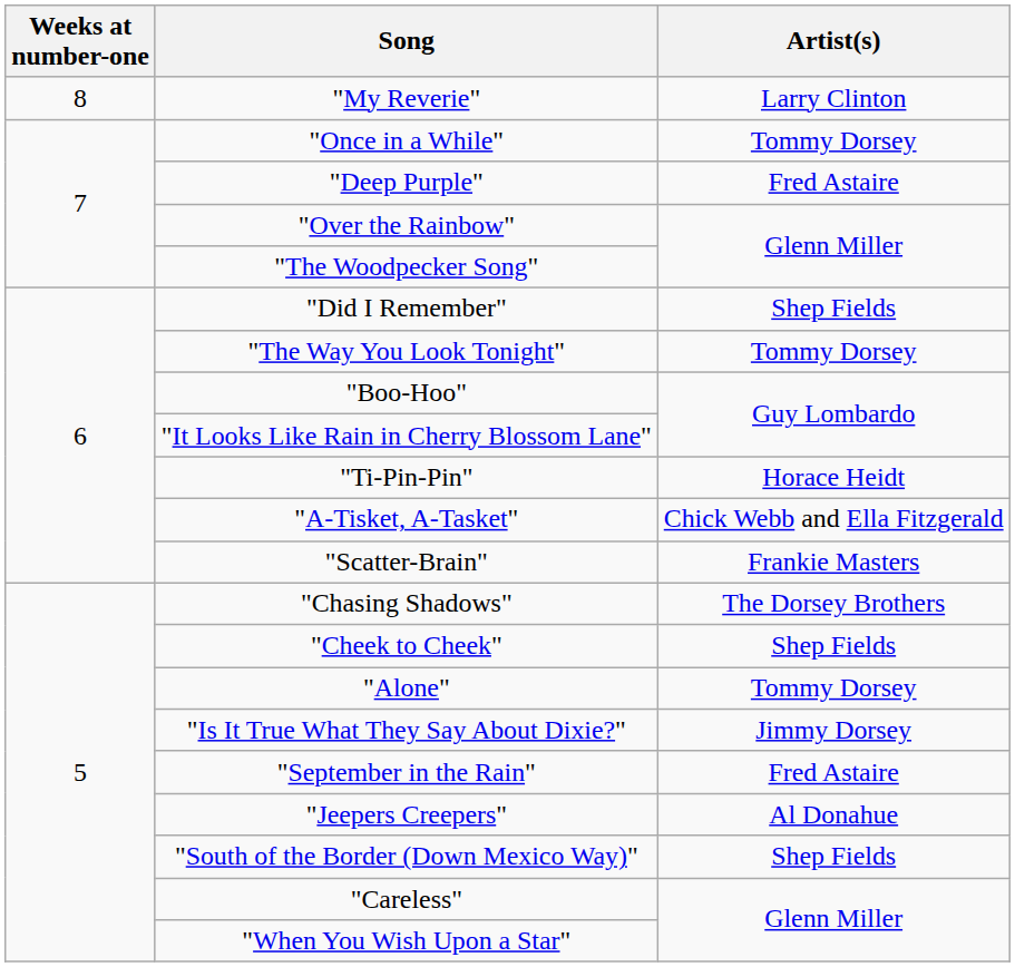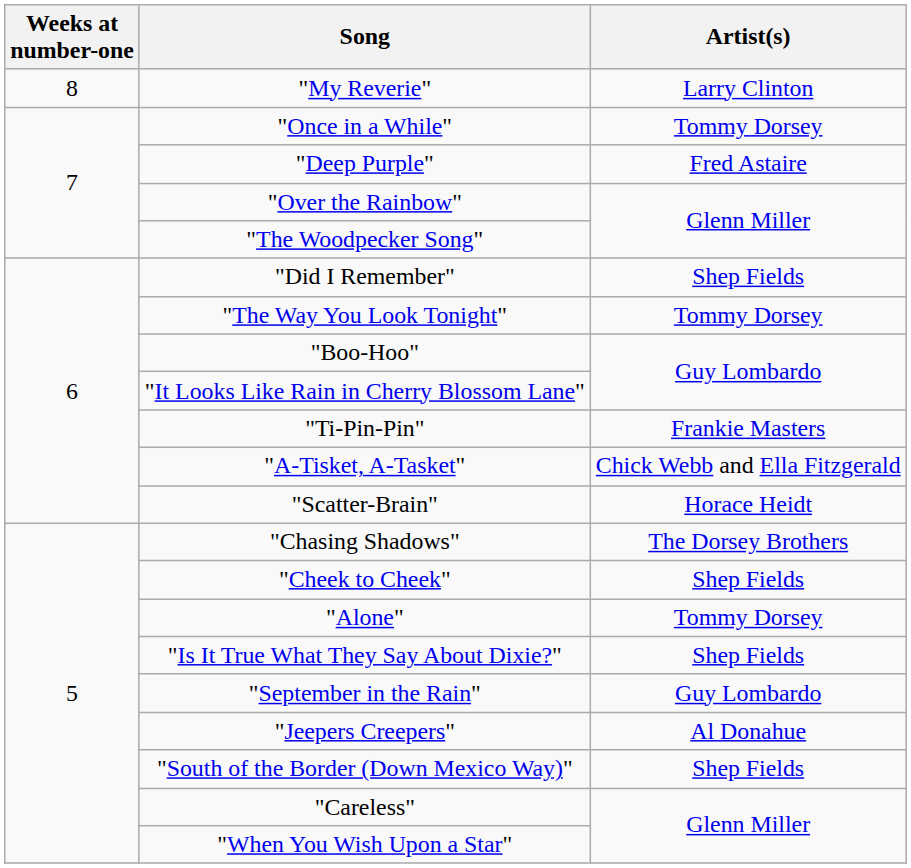 <table class="wikitable sortable" border="1" style="text-align: center;">
 <tr>
 <th>Weeks at<br>number-one</th>
 <th>Song</th>
 <th>Artist(s)</th>
 </tr>
 <tr>
 <td>8</td>
 <td>"<a href='#'>My Reverie</a>"</td>
 <td><a href='#'>Larry Clinton</a></td>
 </tr>
 <tr>
 <td rowspan="4">7</td>
 <td>"<a href='#'>Once in a While</a>"</td>
 <td><a href='#'>Tommy Dorsey</a></td>
 </tr>
 <tr>
 <td>"<a href='#'>Deep Purple</a>"</td>
 <td><a href='#'>Fred Astaire</a></td>
 </tr>
 <tr>
 <td>"<a href='#'>Over the Rainbow</a>"</td>
 <td rowspan="2"><a href='#'>Glenn Miller</a></td>
 </tr>
 <tr>
 <td>"<a href='#'>The Woodpecker Song</a>"</td>
 </tr>
 <tr>
 <td rowspan="7">6</td>
 <td>"Did I Remember"</td>
 <td><a href='#'>Shep Fields</a></td>
 </tr>
 <tr>
 <td>"<a href='#'>The Way You Look Tonight</a>"</td>
 <td><a href='#'>Tommy Dorsey</a></td>
 </tr>
 <tr>
 <td>"Boo-Hoo"</td>
 <td rowspan="2"><a href='#'>Guy Lombardo</a></td>
 </tr>
 <tr>
 <td>"<a href='#'>It Looks Like Rain in Cherry Blossom Lane</a>"</td>
 </tr>
 <tr>
 <td>"Ti-Pin-Pin"</td>
-<td><a href='#'>Horace Heidt</a></td>
+<td><a href='#'>Frankie Masters</a></td>
 </tr>
 <tr>
 <td>"<a href='#'>A-Tisket, A-Tasket</a>"</td>
 <td><a href='#'>Chick Webb</a> and <a href='#'>Ella Fitzgerald</a></td>
 </tr>
 <tr>
 <td>"Scatter-Brain"</td>
-<td><a href='#'>Frankie Masters</a></td>
+<td><a href='#'>Horace Heidt</a></td>
 </tr>
 <tr>
 <td rowspan="9">5</td>
 <td>"Chasing Shadows"</td>
 <td><a href='#'>The Dorsey Brothers</a></td>
 </tr>
 <tr>
 <td>"<a href='#'>Cheek to Cheek</a>"</td>
 <td><a href='#'>Shep Fields</a></td>
 </tr>
 <tr>
 <td>"<a href='#'>Alone</a>"</td>
 <td><a href='#'>Tommy Dorsey</a></td>
 </tr>
 <tr>
 <td>"<a href='#'>Is It True What They Say About Dixie?</a>"</td>
-<td><a href='#'>Jimmy Dorsey</a></td>
+<td><a href='#'>Shep Fields</a></td>
 </tr>
 <tr>
 <td>"<a href='#'>September in the Rain</a>"</td>
-<td><a href='#'>Fred Astaire</a></td>
+<td><a href='#'>Guy Lombardo</a></td>
 </tr>
 <tr>
 <td>"<a href='#'>Jeepers Creepers</a>"</td>
 <td><a href='#'>Al Donahue</a></td>
 </tr>
 <tr>
 <td>"<a href='#'>South of the Border (Down Mexico Way)</a>"</td>
 <td><a href='#'>Shep Fields</a></td>
 </tr>
 <tr>
 <td>"Careless"</td>
 <td rowspan="2"><a href='#'>Glenn Miller</a></td>
 </tr>
 <tr>
 <td>"<a href='#'>When You Wish Upon a Star</a>"</td>
 </tr>
 </table>
